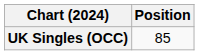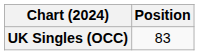 <table class="wikitable plainrowheaders" style="text-align:center;">
 <tr>
 <th>Chart (2024)</th>
 <th>Position</th>
 </tr>
 <tr>
 <th scope="row">UK Singles (OCC)</th>
-<td>85</td>
+<td>83</td>
 </tr>
 </table>
